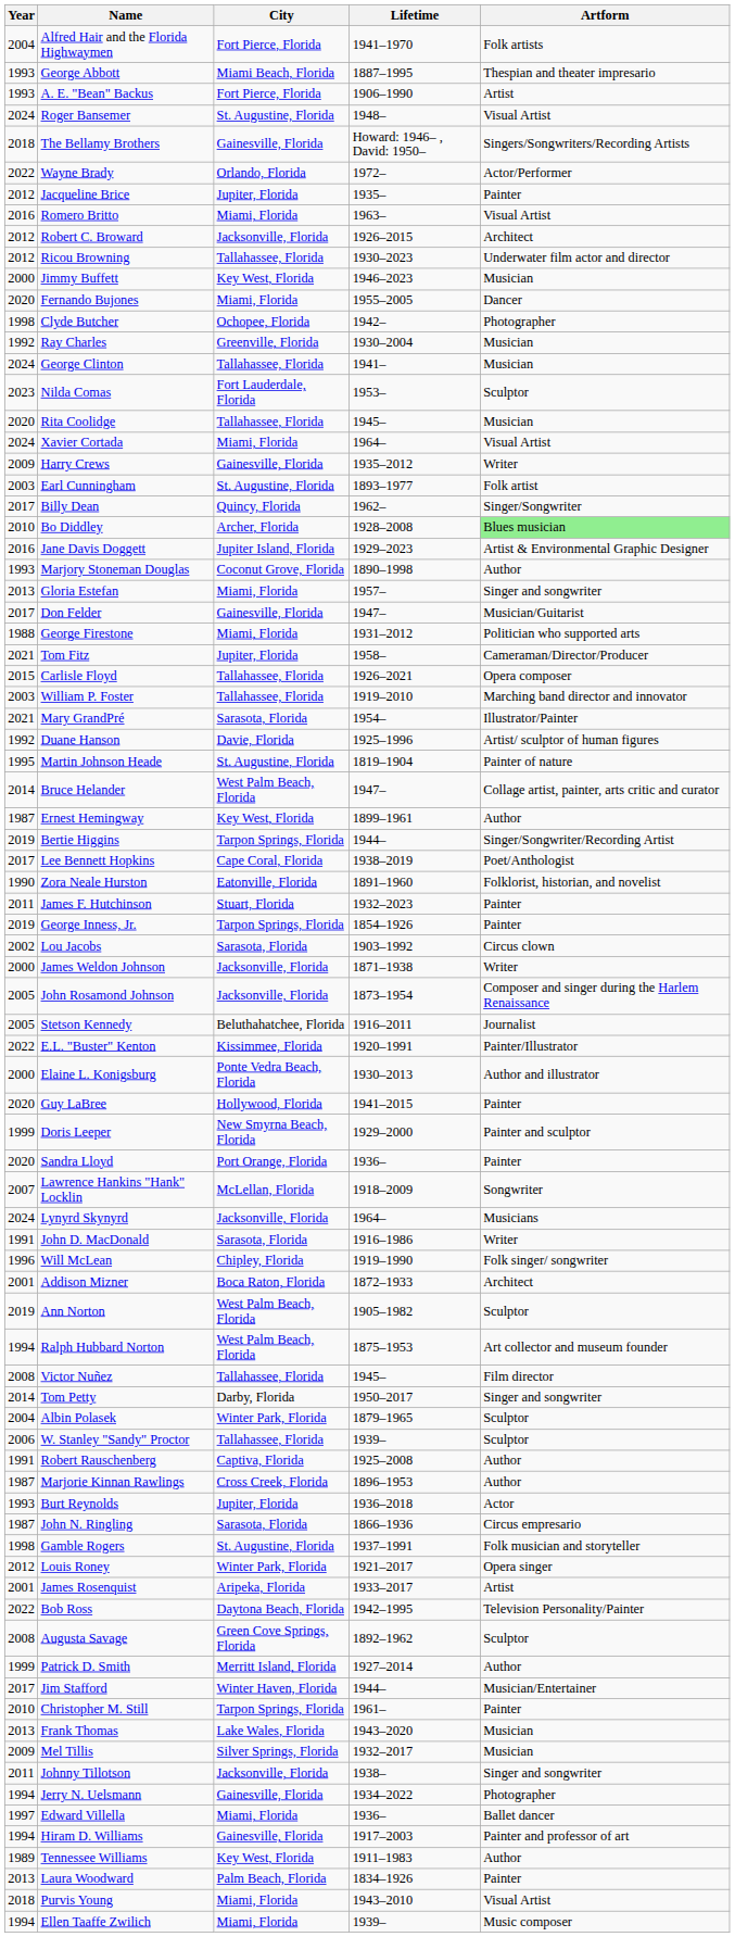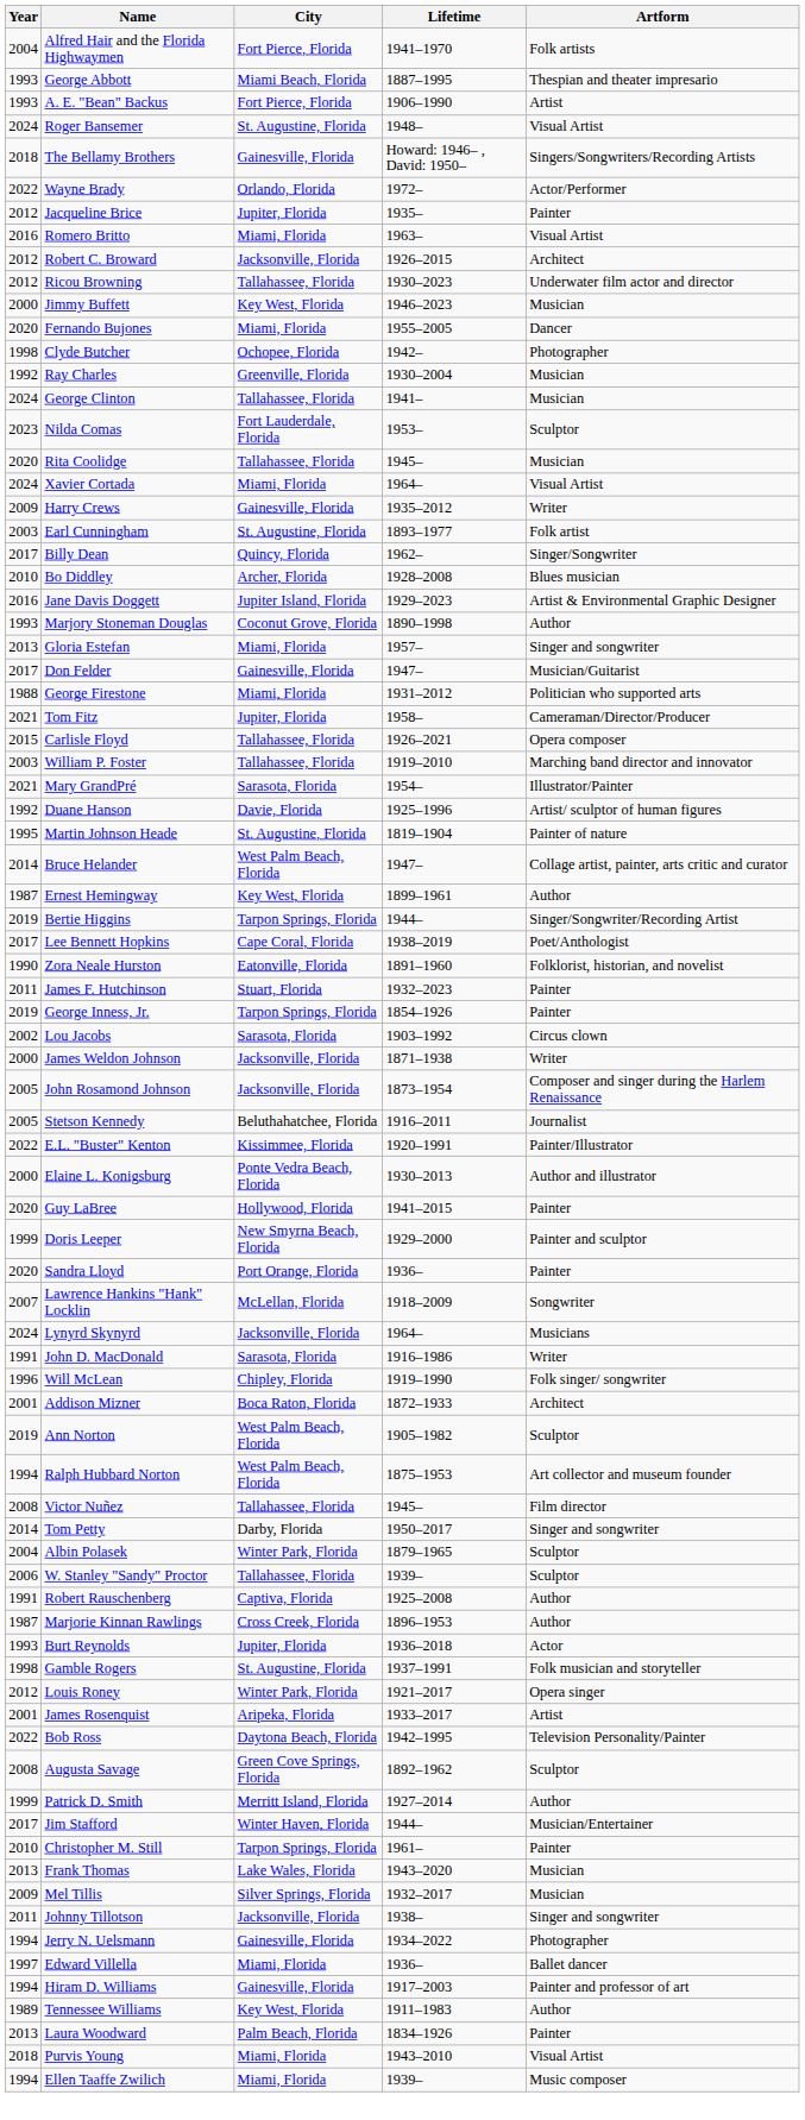 <table class="wikitable sortable">
 <tr>
 <th>Year</th>
 <th>Name</th>
 <th>City</th>
 <th>Lifetime</th>
 <th>Artform</th>
 </tr>
 <tr>
 <td style="text-align: center;">2004</td>
 <td><a href='#'>Alfred Hair</a> and the <a href='#'>Florida Highwaymen</a></td>
 <td><a href='#'>Fort Pierce, Florida</a></td>
 <td>1941–1970</td>
 <td>Folk artists</td>
 </tr>
 <tr>
 <td style="text-align: center;">1993</td>
 <td><a href='#'>George Abbott</a></td>
 <td><a href='#'>Miami Beach, Florida</a></td>
 <td>1887–1995</td>
 <td>Thespian and theater impresario</td>
 </tr>
 <tr>
 <td style="text-align: center;">1993</td>
 <td><a href='#'>A. E. "Bean" Backus</a></td>
 <td><a href='#'>Fort Pierce, Florida</a></td>
 <td>1906–1990</td>
 <td>Artist</td>
 </tr>
 <tr>
 <td style="text-align: center;">2024</td>
 <td><a href='#'>Roger Bansemer</a></td>
 <td><a href='#'>St. Augustine, Florida</a></td>
 <td>1948–</td>
 <td>Visual Artist</td>
 </tr>
 <tr>
 <td style="text-align: center;">2018</td>
 <td><a href='#'>The Bellamy Brothers</a></td>
 <td><a href='#'>Gainesville, Florida</a></td>
 <td>Howard: 1946– , David: 1950–</td>
 <td>Singers/Songwriters/Recording Artists</td>
 </tr>
 <tr>
 <td style="text-align: center;">2022</td>
 <td><a href='#'>Wayne Brady</a></td>
 <td><a href='#'>Orlando, Florida</a></td>
 <td>1972–</td>
 <td>Actor/Performer</td>
 </tr>
 <tr>
 <td style="text-align: center;">2012</td>
 <td><a href='#'>Jacqueline Brice</a></td>
 <td><a href='#'>Jupiter, Florida</a></td>
 <td>1935–</td>
 <td>Painter</td>
 </tr>
 <tr>
 <td style="text-align: center;">2016</td>
 <td><a href='#'>Romero Britto</a></td>
 <td><a href='#'>Miami, Florida</a></td>
 <td>1963–</td>
 <td>Visual Artist</td>
 </tr>
 <tr>
 <td style="text-align: center;">2012</td>
 <td><a href='#'>Robert C. Broward</a></td>
 <td><a href='#'>Jacksonville, Florida</a></td>
 <td>1926–2015</td>
 <td>Architect</td>
 </tr>
 <tr>
 <td style="text-align: center;">2012</td>
 <td><a href='#'>Ricou Browning</a></td>
 <td><a href='#'>Tallahassee, Florida</a></td>
 <td>1930–2023</td>
 <td>Underwater film actor and director</td>
 </tr>
 <tr>
 <td style="text-align: center;">2000</td>
 <td><a href='#'>Jimmy Buffett</a></td>
 <td><a href='#'>Key West, Florida</a></td>
 <td>1946–2023</td>
 <td>Musician</td>
 </tr>
 <tr>
 <td style="text-align: center;">2020</td>
 <td><a href='#'>Fernando Bujones</a></td>
 <td><a href='#'>Miami, Florida</a></td>
 <td>1955–2005</td>
 <td>Dancer</td>
 </tr>
 <tr>
 <td style="text-align: center;">1998</td>
 <td><a href='#'>Clyde Butcher</a></td>
 <td><a href='#'>Ochopee, Florida</a></td>
 <td>1942–</td>
 <td>Photographer</td>
 </tr>
 <tr>
 <td style="text-align: center;">1992</td>
 <td><a href='#'>Ray Charles</a></td>
 <td><a href='#'>Greenville, Florida</a></td>
 <td>1930–2004</td>
 <td>Musician</td>
 </tr>
 <tr>
 <td style="text-align: center;">2024</td>
 <td><a href='#'>George Clinton</a></td>
 <td><a href='#'>Tallahassee, Florida</a></td>
 <td>1941–</td>
 <td>Musician</td>
 </tr>
 <tr>
 <td style="text-align: center;">2023</td>
 <td><a href='#'>Nilda Comas</a></td>
 <td><a href='#'>Fort Lauderdale, Florida</a></td>
 <td>1953–</td>
 <td>Sculptor</td>
 </tr>
 <tr>
 <td style="text-align: center;">2020</td>
 <td><a href='#'>Rita Coolidge</a></td>
 <td><a href='#'>Tallahassee, Florida</a></td>
 <td>1945–</td>
 <td>Musician</td>
 </tr>
 <tr>
 <td style="text-align: center;">2024</td>
 <td><a href='#'>Xavier Cortada</a></td>
 <td><a href='#'>Miami, Florida</a></td>
 <td>1964–</td>
 <td>Visual Artist</td>
 </tr>
 <tr>
 <td style="text-align: center;">2009</td>
 <td><a href='#'>Harry Crews</a></td>
 <td><a href='#'>Gainesville, Florida</a></td>
 <td>1935–2012</td>
 <td>Writer</td>
 </tr>
 <tr>
 <td style="text-align: center;">2003</td>
 <td><a href='#'>Earl Cunningham</a></td>
 <td><a href='#'>St. Augustine, Florida</a></td>
 <td>1893–1977</td>
 <td>Folk artist</td>
 </tr>
 <tr>
 <td style="text-align: center;">2017</td>
 <td><a href='#'>Billy Dean</a></td>
 <td><a href='#'>Quincy, Florida</a></td>
 <td>1962–</td>
 <td>Singer/Songwriter</td>
 </tr>
 <tr>
 <td style="text-align: center;">2010</td>
 <td><a href='#'>Bo Diddley</a></td>
 <td><a href='#'>Archer, Florida</a></td>
 <td>1928–2008</td>
-<td style="background: lightgreen;">Blues musician</td>
+<td>Blues musician</td>
 </tr>
 <tr>
 <td style="text-align: center;">2016</td>
 <td><a href='#'>Jane Davis Doggett</a></td>
 <td><a href='#'>Jupiter Island, Florida</a></td>
 <td>1929–2023</td>
 <td>Artist & Environmental Graphic Designer</td>
 </tr>
 <tr>
 <td style="text-align: center;">1993</td>
 <td><a href='#'>Marjory Stoneman Douglas</a></td>
 <td><a href='#'>Coconut Grove, Florida</a></td>
 <td>1890–1998</td>
 <td>Author</td>
 </tr>
 <tr>
 <td style="text-align: center;">2013</td>
 <td><a href='#'>Gloria Estefan</a></td>
 <td><a href='#'>Miami, Florida</a></td>
 <td>1957–</td>
 <td>Singer and songwriter</td>
 </tr>
 <tr>
 <td style="text-align: center;">2017</td>
 <td><a href='#'>Don Felder</a></td>
 <td><a href='#'>Gainesville, Florida</a></td>
 <td>1947–</td>
 <td>Musician/Guitarist</td>
 </tr>
 <tr>
 <td style="text-align: center;">1988</td>
 <td><a href='#'>George Firestone</a></td>
 <td><a href='#'>Miami, Florida</a></td>
 <td>1931–2012</td>
 <td>Politician who supported arts</td>
 </tr>
 <tr>
 <td style="text-align: center;">2021</td>
 <td><a href='#'>Tom Fitz</a></td>
 <td><a href='#'>Jupiter, Florida</a></td>
 <td>1958–</td>
 <td>Cameraman/Director/Producer</td>
 </tr>
 <tr>
 <td style="text-align: center;">2015</td>
 <td><a href='#'>Carlisle Floyd</a></td>
 <td><a href='#'>Tallahassee, Florida</a></td>
 <td>1926–2021</td>
 <td>Opera composer</td>
 </tr>
 <tr>
 <td style="text-align: center;">2003</td>
 <td><a href='#'>William P. Foster</a></td>
 <td><a href='#'>Tallahassee, Florida</a></td>
 <td>1919–2010</td>
 <td>Marching band director and innovator</td>
 </tr>
 <tr>
 <td style="text-align: center;">2021</td>
 <td><a href='#'>Mary GrandPré</a></td>
 <td><a href='#'>Sarasota, Florida</a></td>
 <td>1954–</td>
 <td>Illustrator/Painter</td>
 </tr>
 <tr>
 <td style="text-align: center;">1992</td>
 <td><a href='#'>Duane Hanson</a></td>
 <td><a href='#'>Davie, Florida</a></td>
 <td>1925–1996</td>
 <td>Artist/ sculptor of human figures</td>
 </tr>
 <tr>
 <td style="text-align: center;">1995</td>
 <td><a href='#'>Martin Johnson Heade</a></td>
 <td><a href='#'>St. Augustine, Florida</a></td>
 <td>1819–1904</td>
 <td>Painter of nature</td>
 </tr>
 <tr>
 <td style="text-align: center;">2014</td>
 <td><a href='#'>Bruce Helander</a></td>
 <td><a href='#'>West Palm Beach, Florida</a></td>
 <td>1947–</td>
 <td>Collage artist, painter, arts critic and curator</td>
 </tr>
 <tr>
 <td style="text-align: center;">1987</td>
 <td><a href='#'>Ernest Hemingway</a></td>
 <td><a href='#'>Key West, Florida</a></td>
 <td>1899–1961</td>
 <td>Author</td>
 </tr>
 <tr>
 <td style="text-align: center;">2019</td>
 <td><a href='#'>Bertie Higgins</a></td>
 <td><a href='#'>Tarpon Springs, Florida</a></td>
 <td>1944–</td>
 <td>Singer/Songwriter/Recording Artist</td>
 </tr>
 <tr>
 <td style="text-align: center;">2017</td>
 <td><a href='#'>Lee Bennett Hopkins</a></td>
 <td><a href='#'>Cape Coral, Florida</a></td>
 <td>1938–2019</td>
 <td>Poet/Anthologist</td>
 </tr>
 <tr>
 <td style="text-align: center;">1990</td>
 <td><a href='#'>Zora Neale Hurston</a></td>
 <td><a href='#'>Eatonville, Florida</a></td>
 <td>1891–1960</td>
 <td>Folklorist, historian, and novelist</td>
 </tr>
 <tr>
 <td style="text-align: center;">2011</td>
 <td><a href='#'>James F. Hutchinson</a></td>
 <td><a href='#'>Stuart, Florida</a></td>
 <td>1932–2023</td>
 <td>Painter</td>
 </tr>
 <tr>
 <td style="text-align: center;">2019</td>
 <td><a href='#'>George Inness, Jr.</a></td>
 <td><a href='#'>Tarpon Springs, Florida</a></td>
 <td>1854–1926</td>
 <td>Painter</td>
 </tr>
 <tr>
 <td style="text-align: center;">2002</td>
 <td><a href='#'>Lou Jacobs</a></td>
 <td><a href='#'>Sarasota, Florida</a></td>
 <td>1903–1992</td>
 <td>Circus clown</td>
 </tr>
 <tr>
 <td style="text-align: center;">2000</td>
 <td><a href='#'>James Weldon Johnson</a></td>
 <td><a href='#'>Jacksonville, Florida</a></td>
 <td>1871–1938</td>
 <td>Writer</td>
 </tr>
 <tr>
 <td style="text-align: center;">2005</td>
 <td><a href='#'>John Rosamond Johnson</a></td>
 <td><a href='#'>Jacksonville, Florida</a></td>
 <td>1873–1954</td>
 <td>Composer and singer during the <a href='#'>Harlem Renaissance</a></td>
 </tr>
 <tr>
 <td style="text-align: center;">2005</td>
 <td><a href='#'>Stetson Kennedy</a></td>
 <td>Beluthahatchee, Florida</td>
 <td>1916–2011</td>
 <td>Journalist</td>
 </tr>
 <tr>
 <td style="text-align: center;">2022</td>
 <td><a href='#'>E.L. "Buster" Kenton</a></td>
 <td><a href='#'>Kissimmee, Florida</a></td>
 <td>1920–1991</td>
 <td>Painter/Illustrator</td>
 </tr>
 <tr>
 <td style="text-align: center;">2000</td>
 <td><a href='#'>Elaine L. Konigsburg</a></td>
 <td><a href='#'>Ponte Vedra Beach, Florida</a></td>
 <td>1930–2013</td>
 <td>Author and illustrator</td>
 </tr>
 <tr>
 <td style="text-align: center;">2020</td>
 <td><a href='#'>Guy LaBree</a></td>
 <td><a href='#'>Hollywood, Florida</a></td>
 <td>1941–2015</td>
 <td>Painter</td>
 </tr>
 <tr>
 <td style="text-align: center;">1999</td>
 <td><a href='#'>Doris Leeper</a></td>
 <td><a href='#'>New Smyrna Beach, Florida</a></td>
 <td>1929–2000</td>
 <td>Painter and sculptor</td>
 </tr>
 <tr>
 <td style="text-align: center;">2020</td>
 <td><a href='#'>Sandra Lloyd</a></td>
 <td><a href='#'>Port Orange, Florida</a></td>
 <td>1936–</td>
 <td>Painter</td>
 </tr>
 <tr>
 <td style="text-align: center;">2007</td>
 <td><a href='#'>Lawrence Hankins "Hank" Locklin</a></td>
 <td><a href='#'>McLellan, Florida</a></td>
 <td>1918–2009</td>
 <td>Songwriter</td>
 </tr>
 <tr>
 <td style="text-align: center;">2024</td>
 <td><a href='#'>Lynyrd Skynyrd</a></td>
 <td><a href='#'>Jacksonville, Florida</a></td>
 <td>1964–</td>
 <td>Musicians</td>
 </tr>
 <tr>
 <td style="text-align: center;">1991</td>
 <td><a href='#'>John D. MacDonald</a></td>
 <td><a href='#'>Sarasota, Florida</a></td>
 <td>1916–1986</td>
 <td>Writer</td>
 </tr>
 <tr>
 <td style="text-align: center;">1996</td>
 <td><a href='#'>Will McLean</a></td>
 <td><a href='#'>Chipley, Florida</a></td>
 <td>1919–1990</td>
 <td>Folk singer/ songwriter</td>
 </tr>
 <tr>
 <td style="text-align: center;">2001</td>
 <td><a href='#'>Addison Mizner</a></td>
 <td><a href='#'>Boca Raton, Florida</a></td>
 <td>1872–1933</td>
 <td>Architect</td>
 </tr>
 <tr>
 <td style="text-align: center;">2019</td>
 <td><a href='#'>Ann Norton</a></td>
 <td><a href='#'>West Palm Beach, Florida</a></td>
 <td>1905–1982</td>
 <td>Sculptor</td>
 </tr>
 <tr>
 <td style="text-align: center;">1994</td>
 <td><a href='#'>Ralph Hubbard Norton</a></td>
 <td><a href='#'>West Palm Beach, Florida</a></td>
 <td>1875–1953</td>
 <td>Art collector and museum founder</td>
 </tr>
 <tr>
 <td style="text-align: center;">2008</td>
 <td><a href='#'>Victor Nuñez</a></td>
 <td><a href='#'>Tallahassee, Florida</a></td>
 <td>1945–</td>
 <td>Film director</td>
 </tr>
 <tr>
 <td style="text-align: center;">2014</td>
 <td><a href='#'>Tom Petty</a></td>
 <td>Darby, Florida</td>
 <td>1950–2017</td>
 <td>Singer and songwriter</td>
 </tr>
 <tr>
 <td style="text-align: center;">2004</td>
 <td><a href='#'>Albin Polasek</a></td>
 <td><a href='#'>Winter Park, Florida</a></td>
 <td>1879–1965</td>
 <td>Sculptor</td>
 </tr>
 <tr>
 <td style="text-align: center;">2006</td>
 <td><a href='#'>W. Stanley "Sandy" Proctor</a></td>
 <td><a href='#'>Tallahassee, Florida</a></td>
 <td>1939–</td>
 <td>Sculptor</td>
 </tr>
 <tr>
 <td style="text-align: center;">1991</td>
 <td><a href='#'>Robert Rauschenberg</a></td>
 <td><a href='#'>Captiva, Florida</a></td>
 <td>1925–2008</td>
 <td>Author</td>
 </tr>
 <tr>
 <td style="text-align: center;">1987</td>
 <td><a href='#'>Marjorie Kinnan Rawlings</a></td>
 <td><a href='#'>Cross Creek, Florida</a></td>
 <td>1896–1953</td>
 <td>Author</td>
 </tr>
 <tr>
 <td style="text-align: center;">1993</td>
 <td><a href='#'>Burt Reynolds</a></td>
 <td><a href='#'>Jupiter, Florida</a></td>
 <td>1936–2018</td>
 <td>Actor</td>
 </tr>
 <tr>
-<td style="text-align: center;">1987</td>
-<td><a href='#'>John N. Ringling</a></td>
-<td><a href='#'>Sarasota, Florida</a></td>
-<td>1866–1936</td>
-<td>Circus empresario</td>
-</tr>
-<tr>
 <td style="text-align: center;">1998</td>
 <td><a href='#'>Gamble Rogers</a></td>
 <td><a href='#'>St. Augustine, Florida</a></td>
 <td>1937–1991</td>
 <td>Folk musician and storyteller</td>
 </tr>
 <tr>
 <td style="text-align: center;">2012</td>
 <td><a href='#'>Louis Roney</a></td>
 <td><a href='#'>Winter Park, Florida</a></td>
 <td>1921–2017</td>
 <td>Opera singer</td>
 </tr>
 <tr>
 <td style="text-align: center;">2001</td>
 <td><a href='#'>James Rosenquist</a></td>
 <td><a href='#'>Aripeka, Florida</a></td>
 <td>1933–2017</td>
 <td>Artist</td>
 </tr>
 <tr>
 <td style="text-align: center;">2022</td>
 <td><a href='#'>Bob Ross</a></td>
 <td><a href='#'>Daytona Beach, Florida</a></td>
 <td>1942–1995</td>
 <td>Television Personality/Painter</td>
 </tr>
 <tr>
 <td style="text-align: center;">2008</td>
 <td><a href='#'>Augusta Savage</a></td>
 <td><a href='#'>Green Cove Springs, Florida</a></td>
 <td>1892–1962</td>
 <td>Sculptor</td>
 </tr>
 <tr>
 <td style="text-align: center;">1999</td>
 <td><a href='#'>Patrick D. Smith</a></td>
 <td><a href='#'>Merritt Island, Florida</a></td>
 <td>1927–2014</td>
 <td>Author</td>
 </tr>
 <tr>
 <td style="text-align: center;">2017</td>
 <td><a href='#'>Jim Stafford</a></td>
 <td><a href='#'>Winter Haven, Florida</a></td>
 <td>1944–</td>
 <td>Musician/Entertainer</td>
 </tr>
 <tr>
 <td style="text-align: center;">2010</td>
 <td><a href='#'>Christopher M. Still</a></td>
 <td><a href='#'>Tarpon Springs, Florida</a></td>
 <td>1961–</td>
 <td>Painter</td>
 </tr>
 <tr>
 <td style="text-align: center;">2013</td>
 <td><a href='#'>Frank Thomas</a></td>
 <td><a href='#'>Lake Wales, Florida</a></td>
 <td>1943–2020</td>
 <td>Musician</td>
 </tr>
 <tr>
 <td style="text-align: center;">2009</td>
 <td><a href='#'>Mel Tillis</a></td>
 <td><a href='#'>Silver Springs, Florida</a></td>
 <td>1932–2017</td>
 <td>Musician</td>
 </tr>
 <tr>
 <td style="text-align: center;">2011</td>
 <td><a href='#'>Johnny Tillotson</a></td>
 <td><a href='#'>Jacksonville, Florida</a></td>
 <td>1938–</td>
 <td>Singer and songwriter</td>
 </tr>
 <tr>
 <td style="text-align: center;">1994</td>
 <td><a href='#'>Jerry N. Uelsmann</a></td>
 <td><a href='#'>Gainesville, Florida</a></td>
 <td>1934–2022</td>
 <td>Photographer</td>
 </tr>
 <tr>
 <td style="text-align: center;">1997</td>
 <td><a href='#'>Edward Villella</a></td>
 <td><a href='#'>Miami, Florida</a></td>
 <td>1936–</td>
 <td>Ballet dancer</td>
 </tr>
 <tr>
 <td style="text-align: center;">1994</td>
 <td><a href='#'>Hiram D. Williams</a></td>
 <td><a href='#'>Gainesville, Florida</a></td>
 <td>1917–2003</td>
 <td>Painter and professor of art</td>
 </tr>
 <tr>
 <td style="text-align: center;">1989</td>
 <td><a href='#'>Tennessee Williams</a></td>
 <td><a href='#'>Key West, Florida</a></td>
 <td>1911–1983</td>
 <td>Author</td>
 </tr>
 <tr>
 <td style="text-align: center;">2013</td>
 <td><a href='#'>Laura Woodward</a></td>
 <td><a href='#'>Palm Beach, Florida</a></td>
 <td>1834–1926</td>
 <td>Painter</td>
 </tr>
 <tr>
 <td style="text-align: center;">2018</td>
 <td><a href='#'>Purvis Young</a></td>
 <td><a href='#'>Miami, Florida</a></td>
 <td>1943–2010</td>
 <td>Visual Artist</td>
 </tr>
 <tr>
 <td style="text-align: center;">1994</td>
 <td><a href='#'>Ellen Taaffe Zwilich</a></td>
 <td><a href='#'>Miami, Florida</a></td>
 <td>1939–</td>
 <td>Music composer</td>
 </tr>
 </table>
